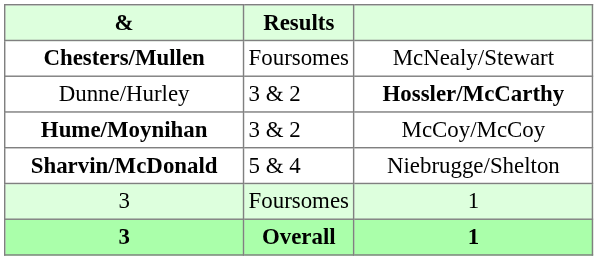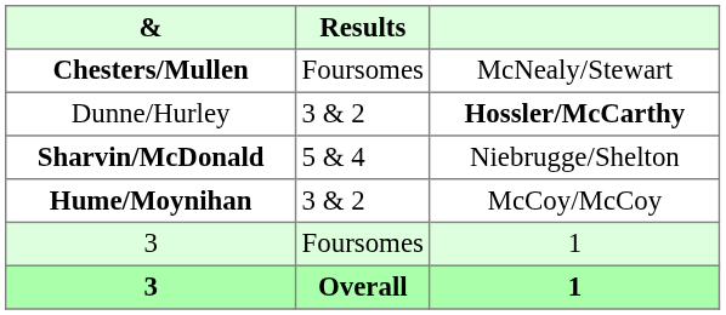 <table border="1" cellpadding="3" style="border-collapse:collapse; text-align:center;">
 <tr style="background:#ddffdd;">
 <th width=160> & </th>
 <th>Results</th>
 <th width=160></th>
 </tr>
 <tr>
 <td><strong>Chesters/Mullen</strong></td>
 <td>Foursomes</td>
 <td>McNealy/Stewart</td>
 </tr>
 <tr>
 <td>Dunne/Hurley</td>
 <td align=left> 3 & 2</td>
 <td><strong>Hossler/McCarthy</strong></td>
 </tr>
 <tr>
+<td><strong>Sharvin/McDonald</strong></td>
+<td align=left> 5 & 4</td>
+<td>Niebrugge/Shelton</td>
+</tr>
+<tr>
 <td><strong>Hume/Moynihan</strong></td>
 <td align=left> 3 & 2</td>
 <td>McCoy/McCoy</td>
-</tr>
-<tr>
-<td><strong>Sharvin/McDonald</strong></td>
-<td align=left> 5 & 4</td>
-<td>Niebrugge/Shelton</td>
 </tr>
 <tr style="background:#ddffdd;">
 <td>3</td>
 <td>Foursomes</td>
 <td>1</td>
 </tr>
 <tr style="background:#aaffaa;">
 <th>3</th>
 <th>Overall</th>
 <th>1</th>
 </tr>
 </table>
